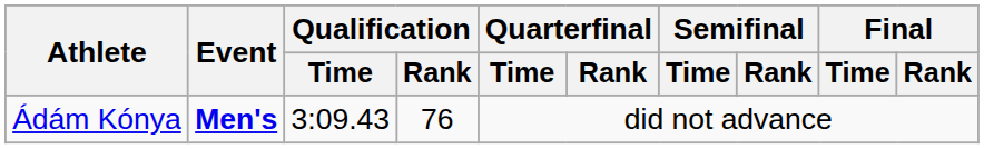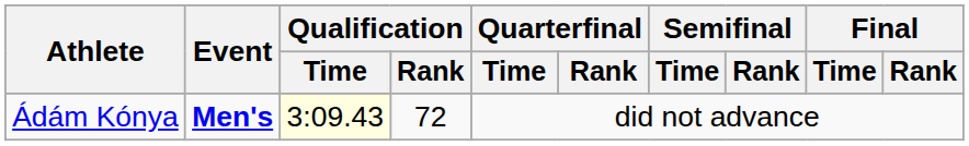 <table class="wikitable" style="font-size:90%">
 <tr>
 <th rowspan="2">Athlete</th>
 <th rowspan="2">Event</th>
 <th colspan="2">Qualification</th>
 <th colspan="2">Quarterfinal</th>
 <th colspan="2">Semifinal</th>
 <th colspan="2">Final</th>
 </tr>
 <tr style="font-size:95%">
 <th>Time</th>
 <th>Rank</th>
 <th>Time</th>
 <th>Rank</th>
 <th>Time</th>
 <th>Rank</th>
 <th>Time</th>
 <th>Rank</th>
 </tr>
 <tr align=center>
 <td align=left><a href='#'>Ádám Kónya</a></td>
 <td align=left><strong><a href='#'>Men's</a></strong></td>
-<td>3:09.43</td>
-<td>76</td>
+<td style="background: lightyellow;">3:09.43</td>
+<td>72</td>
 <td colspan=6>did not advance</td>
 </tr>
 </table>
